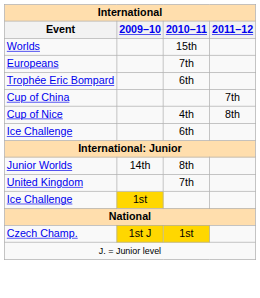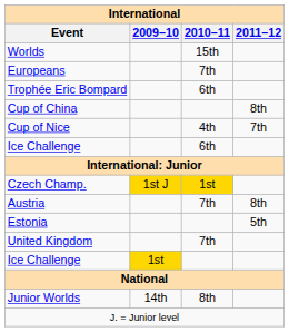 <table class="wikitable" style="text-align:center">
 <tr>
 <th style="background-color: #ffdead; " colspan=4 align=center><strong>International</strong></th>
 </tr>
 <tr>
 <th>Event</th>
 <th><a href='#'>2009–10</a></th>
 <th><a href='#'>2010–11</a></th>
 <th><a href='#'>2011–12</a></th>
 </tr>
 <tr>
 <td align=left><a href='#'>Worlds</a></td>
 <td></td>
 <td>15th</td>
 <td></td>
 </tr>
 <tr>
 <td align=left><a href='#'>Europeans</a></td>
 <td></td>
 <td>7th</td>
 <td></td>
 </tr>
 <tr>
 <td align=left> <a href='#'>Trophée Eric Bompard</a></td>
 <td></td>
 <td>6th</td>
 <td></td>
 </tr>
 <tr>
 <td align=left> <a href='#'>Cup of China</a></td>
 <td></td>
 <td></td>
-<td>7th</td>
+<td>8th</td>
 </tr>
 <tr>
 <td align=left><a href='#'>Cup of Nice</a></td>
 <td></td>
 <td>4th</td>
-<td>8th</td>
+<td>7th</td>
 </tr>
 <tr>
 <td align=left><a href='#'>Ice Challenge</a></td>
 <td></td>
 <td>6th</td>
 <td></td>
 </tr>
 <tr>
 <th style="background-color: #ffdead; " colspan=4 align=center><strong>International: Junior</strong></th>
 </tr>
 <tr>
-<td align=left><a href='#'>Junior Worlds</a></td>
-<td>14th</td>
+<td align=left><a href='#'>Czech Champ.</a></td>
+<td bgcolor=gold>1st J</td>
+<td bgcolor=gold>1st</td>
+<td></td>
+</tr>
+<tr>
+<td align=left> <a href='#'>Austria</a></td>
+<td></td>
+<td>7th</td>
 <td>8th</td>
+</tr>
+<tr>
+<td align=left> <a href='#'>Estonia</a></td>
 <td></td>
+<td></td>
+<td>5th</td>
 </tr>
 <tr>
 <td align=left> <a href='#'>United Kingdom</a></td>
 <td></td>
 <td>7th</td>
 <td></td>
 </tr>
 <tr>
 <td align=left><a href='#'>Ice Challenge</a></td>
 <td bgcolor=gold>1st</td>
 <td></td>
 <td></td>
 </tr>
 <tr>
 <th style="background-color: #ffdead; " colspan=4 align=center><strong>National</strong></th>
 </tr>
 <tr>
-<td align=left><a href='#'>Czech Champ.</a></td>
-<td bgcolor=gold>1st J</td>
-<td bgcolor=gold>1st</td>
+<td align=left><a href='#'>Junior Worlds</a></td>
+<td>14th</td>
+<td>8th</td>
 <td></td>
 </tr>
 <tr>
 <td colspan=4 align=center><small> J. = Junior level </small></td>
 </tr>
 </table>
